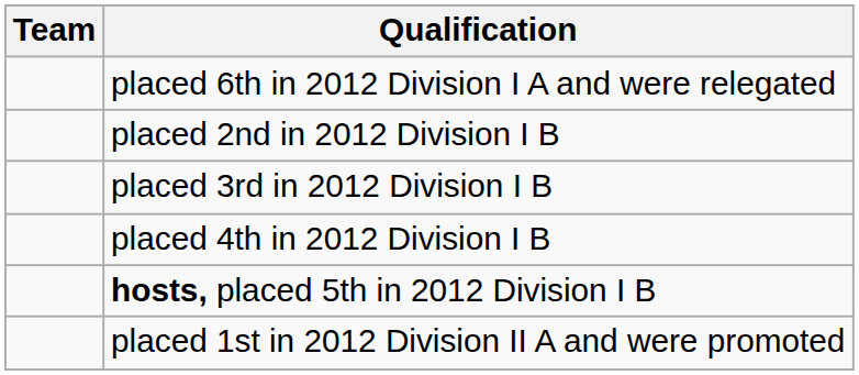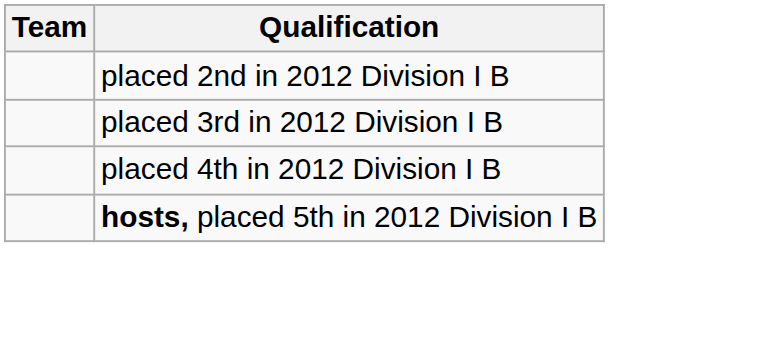 <table class="wikitable">
 <tr>
 <th>Team</th>
 <th>Qualification</th>
-</tr>
-<tr>
-<td></td>
-<td>placed 6th in 2012 Division I A and were relegated</td>
 </tr>
 <tr>
 <td></td>
 <td>placed 2nd in 2012 Division I B</td>
 </tr>
 <tr>
 <td></td>
 <td>placed 3rd in 2012 Division I B</td>
 </tr>
 <tr>
 <td></td>
 <td>placed 4th in 2012 Division I B</td>
 </tr>
 <tr>
 <td></td>
 <td><strong>hosts,</strong> placed 5th in 2012 Division I B</td>
 </tr>
-<tr>
-<td></td>
-<td>placed 1st in 2012 Division II A and were promoted</td>
-</tr>
 </table>
